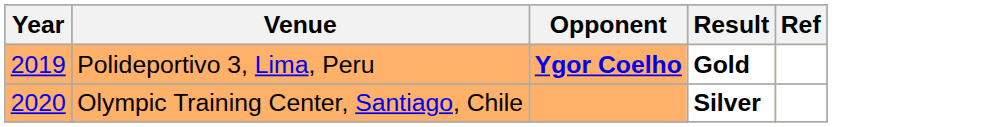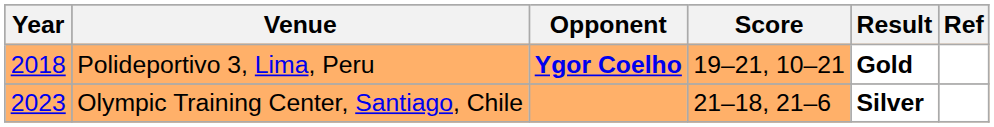 <table class="sortable wikitable" style="font-size: 90%;">
 <tr>
 <th>Year</th>
 <th>Venue</th>
 <th>Opponent</th>
+<th>Score</th>
 <th>Result</th>
 <th>Ref</th>
 </tr>
 <tr style="background:#FFB069">
-<td align="center"><a href='#'>2019</a></td>
+<td align="center"><a href='#'>2018</a></td>
 <td align="left">Polideportivo 3, <a href='#'>Lima</a>, Peru</td>
 <td align="left"><strong> <a href='#'>Ygor Coelho</a></strong></td>
+<td align="left">19–21, 10–21</td>
 <td style="text-align:left; background:white"> <strong>Gold</strong></td>
 <td style="text-align:center; background:white"></td>
 </tr>
 <tr style="background:#FFB069">
-<td align="center"><a href='#'>2020</a></td>
+<td align="center"><a href='#'>2023</a></td>
 <td align="left">Olympic Training Center, <a href='#'>Santiago</a>, Chile</td>
 <td align="left"></td>
+<td align="left">21–18, 21–6</td>
 <td style="text-align:left; background:white"> <strong>Silver</strong></td>
 <td style="text-align:center; background:white"></td>
 </tr>
 </table>
